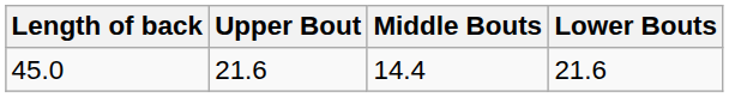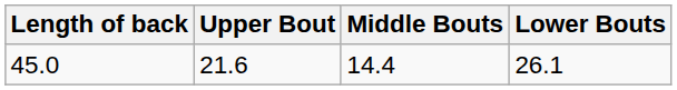 <table class="wikitable" style="Margin:auto">
 <tr>
 <th>Length of back</th>
 <th>Upper Bout</th>
 <th>Middle Bouts</th>
 <th>Lower Bouts</th>
 </tr>
 <tr>
 <td>45.0</td>
 <td>21.6</td>
 <td>14.4</td>
-<td>21.6</td>
+<td>26.1</td>
 </tr>
 </table>
